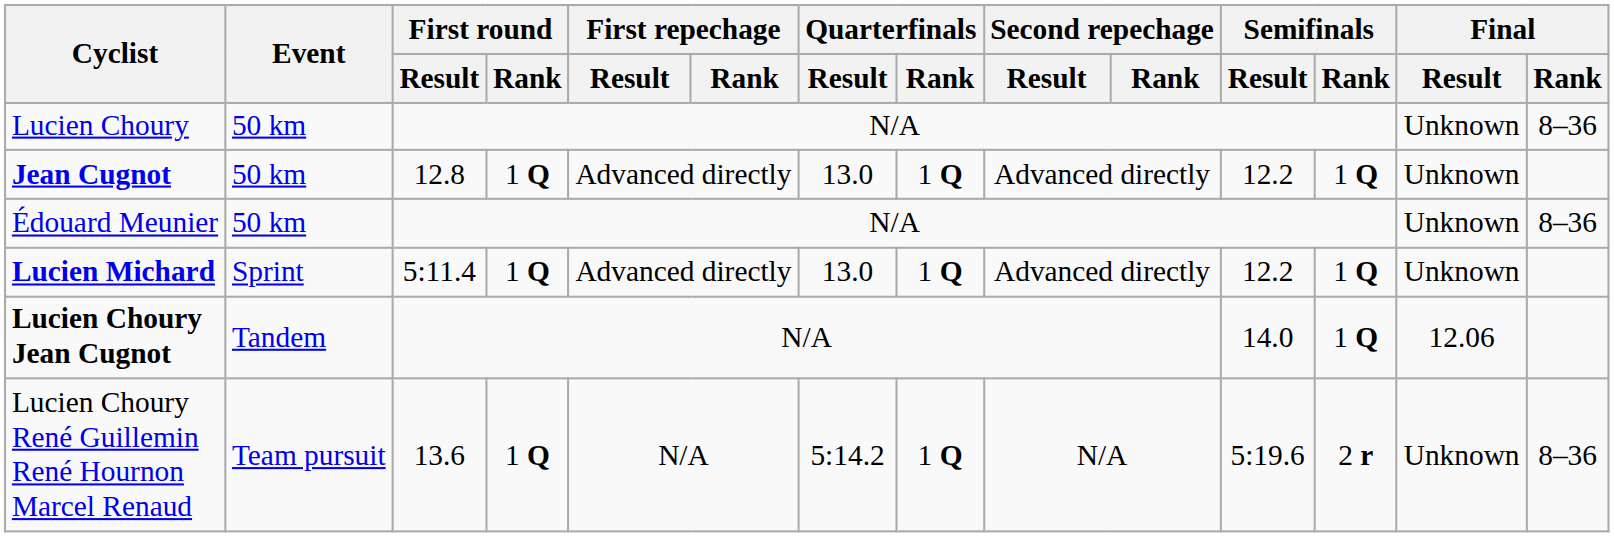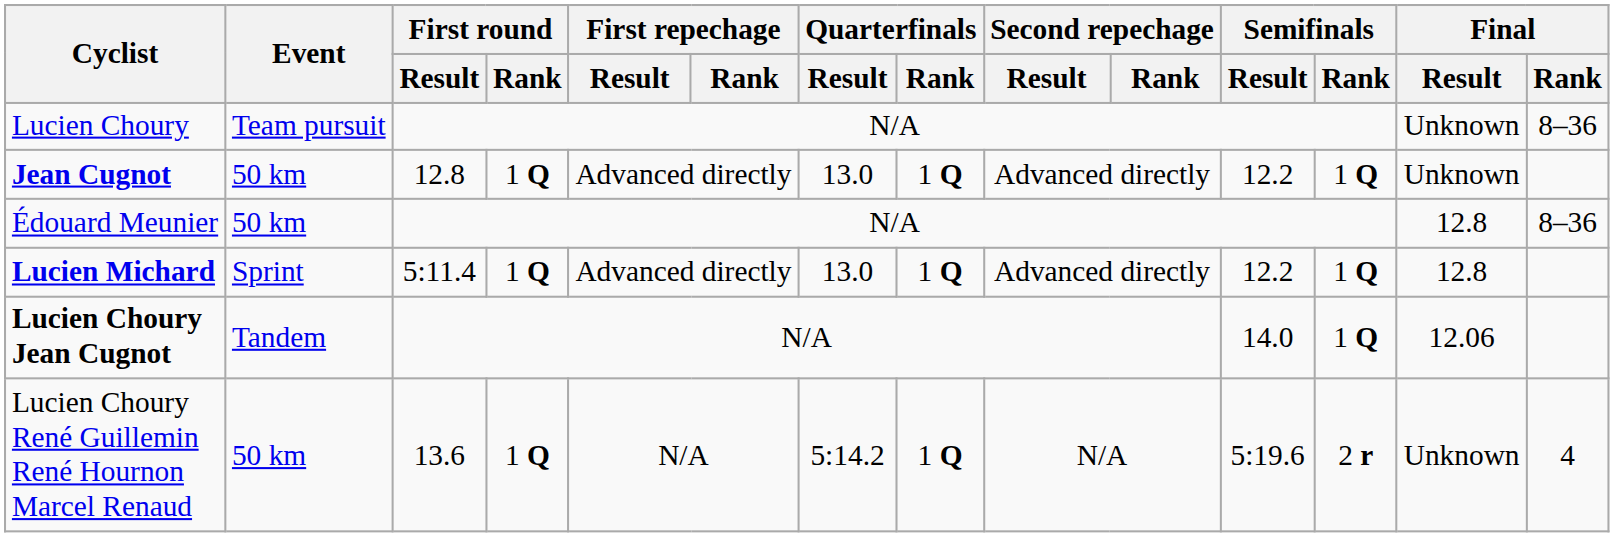 <table class=wikitable style="font-size:90%">
 <tr>
 <th rowspan=2>Cyclist</th>
 <th rowspan=2>Event</th>
 <th colspan=2>First round</th>
 <th colspan=2>First repechage</th>
 <th colspan=2>Quarterfinals</th>
 <th colspan=2>Second repechage</th>
 <th colspan=2>Semifinals</th>
 <th colspan=2>Final</th>
 </tr>
 <tr>
 <th>Result</th>
 <th>Rank</th>
 <th>Result</th>
 <th>Rank</th>
 <th>Result</th>
 <th>Rank</th>
 <th>Result</th>
 <th>Rank</th>
 <th>Result</th>
 <th>Rank</th>
 <th>Result</th>
 <th>Rank</th>
 </tr>
 <tr>
 <td><a href='#'>Lucien Choury</a></td>
-<td><a href='#'>50 km</a></td>
+<td><a href='#'>Team pursuit</a></td>
 <td align=center colspan=10>N/A</td>
 <td align=center>Unknown</td>
 <td align=center>8–36</td>
 </tr>
 <tr>
 <td><strong><a href='#'>Jean Cugnot</a></strong></td>
 <td><a href='#'>50 km</a></td>
 <td align=center>12.8</td>
 <td align=center>1 <strong>Q</strong></td>
 <td align=center colspan=2>Advanced directly</td>
 <td align=center>13.0</td>
 <td align=center>1 <strong>Q</strong></td>
 <td align=center colspan=2>Advanced directly</td>
 <td align=center>12.2</td>
 <td align=center>1 <strong>Q</strong></td>
 <td align=center>Unknown</td>
 <td align=center></td>
 </tr>
 <tr>
 <td><a href='#'>Édouard Meunier</a></td>
 <td><a href='#'>50 km</a></td>
 <td align=center colspan=10>N/A</td>
-<td align=center>Unknown</td>
+<td align=center>12.8</td>
 <td align=center>8–36</td>
 </tr>
 <tr>
 <td><strong><a href='#'>Lucien Michard</a></strong></td>
 <td><a href='#'>Sprint</a></td>
 <td align=center>5:11.4</td>
 <td align=center>1 <strong>Q</strong></td>
 <td align=center colspan=2>Advanced directly</td>
 <td align=center>13.0</td>
 <td align=center>1 <strong>Q</strong></td>
 <td align=center colspan=2>Advanced directly</td>
 <td align=center>12.2</td>
 <td align=center>1 <strong>Q</strong></td>
-<td align=center>Unknown</td>
+<td align=center>12.8</td>
 <td align=center></td>
 </tr>
 <tr>
 <td><strong>Lucien Choury <br> Jean Cugnot</strong></td>
 <td><a href='#'>Tandem</a></td>
 <td align=center colspan=8>N/A</td>
 <td align=center>14.0</td>
 <td align=center>1 <strong>Q</strong></td>
 <td align=center>12.06</td>
 <td align=center></td>
 </tr>
 <tr>
 <td>Lucien Choury <br> <a href='#'>René Guillemin</a> <br> <a href='#'>René Hournon</a> <br> <a href='#'>Marcel Renaud</a></td>
-<td><a href='#'>Team pursuit</a></td>
+<td><a href='#'>50 km</a></td>
 <td align=center>13.6</td>
 <td align=center>1 <strong>Q</strong></td>
 <td align=center colspan=2>N/A</td>
 <td align=center>5:14.2</td>
 <td align=center>1 <strong>Q</strong></td>
 <td align=center colspan=2>N/A</td>
 <td align=center>5:19.6</td>
 <td align=center>2 <strong>r</strong></td>
 <td align=center>Unknown</td>
-<td align=center>8–36</td>
+<td align=center>4</td>
 </tr>
 </table>
